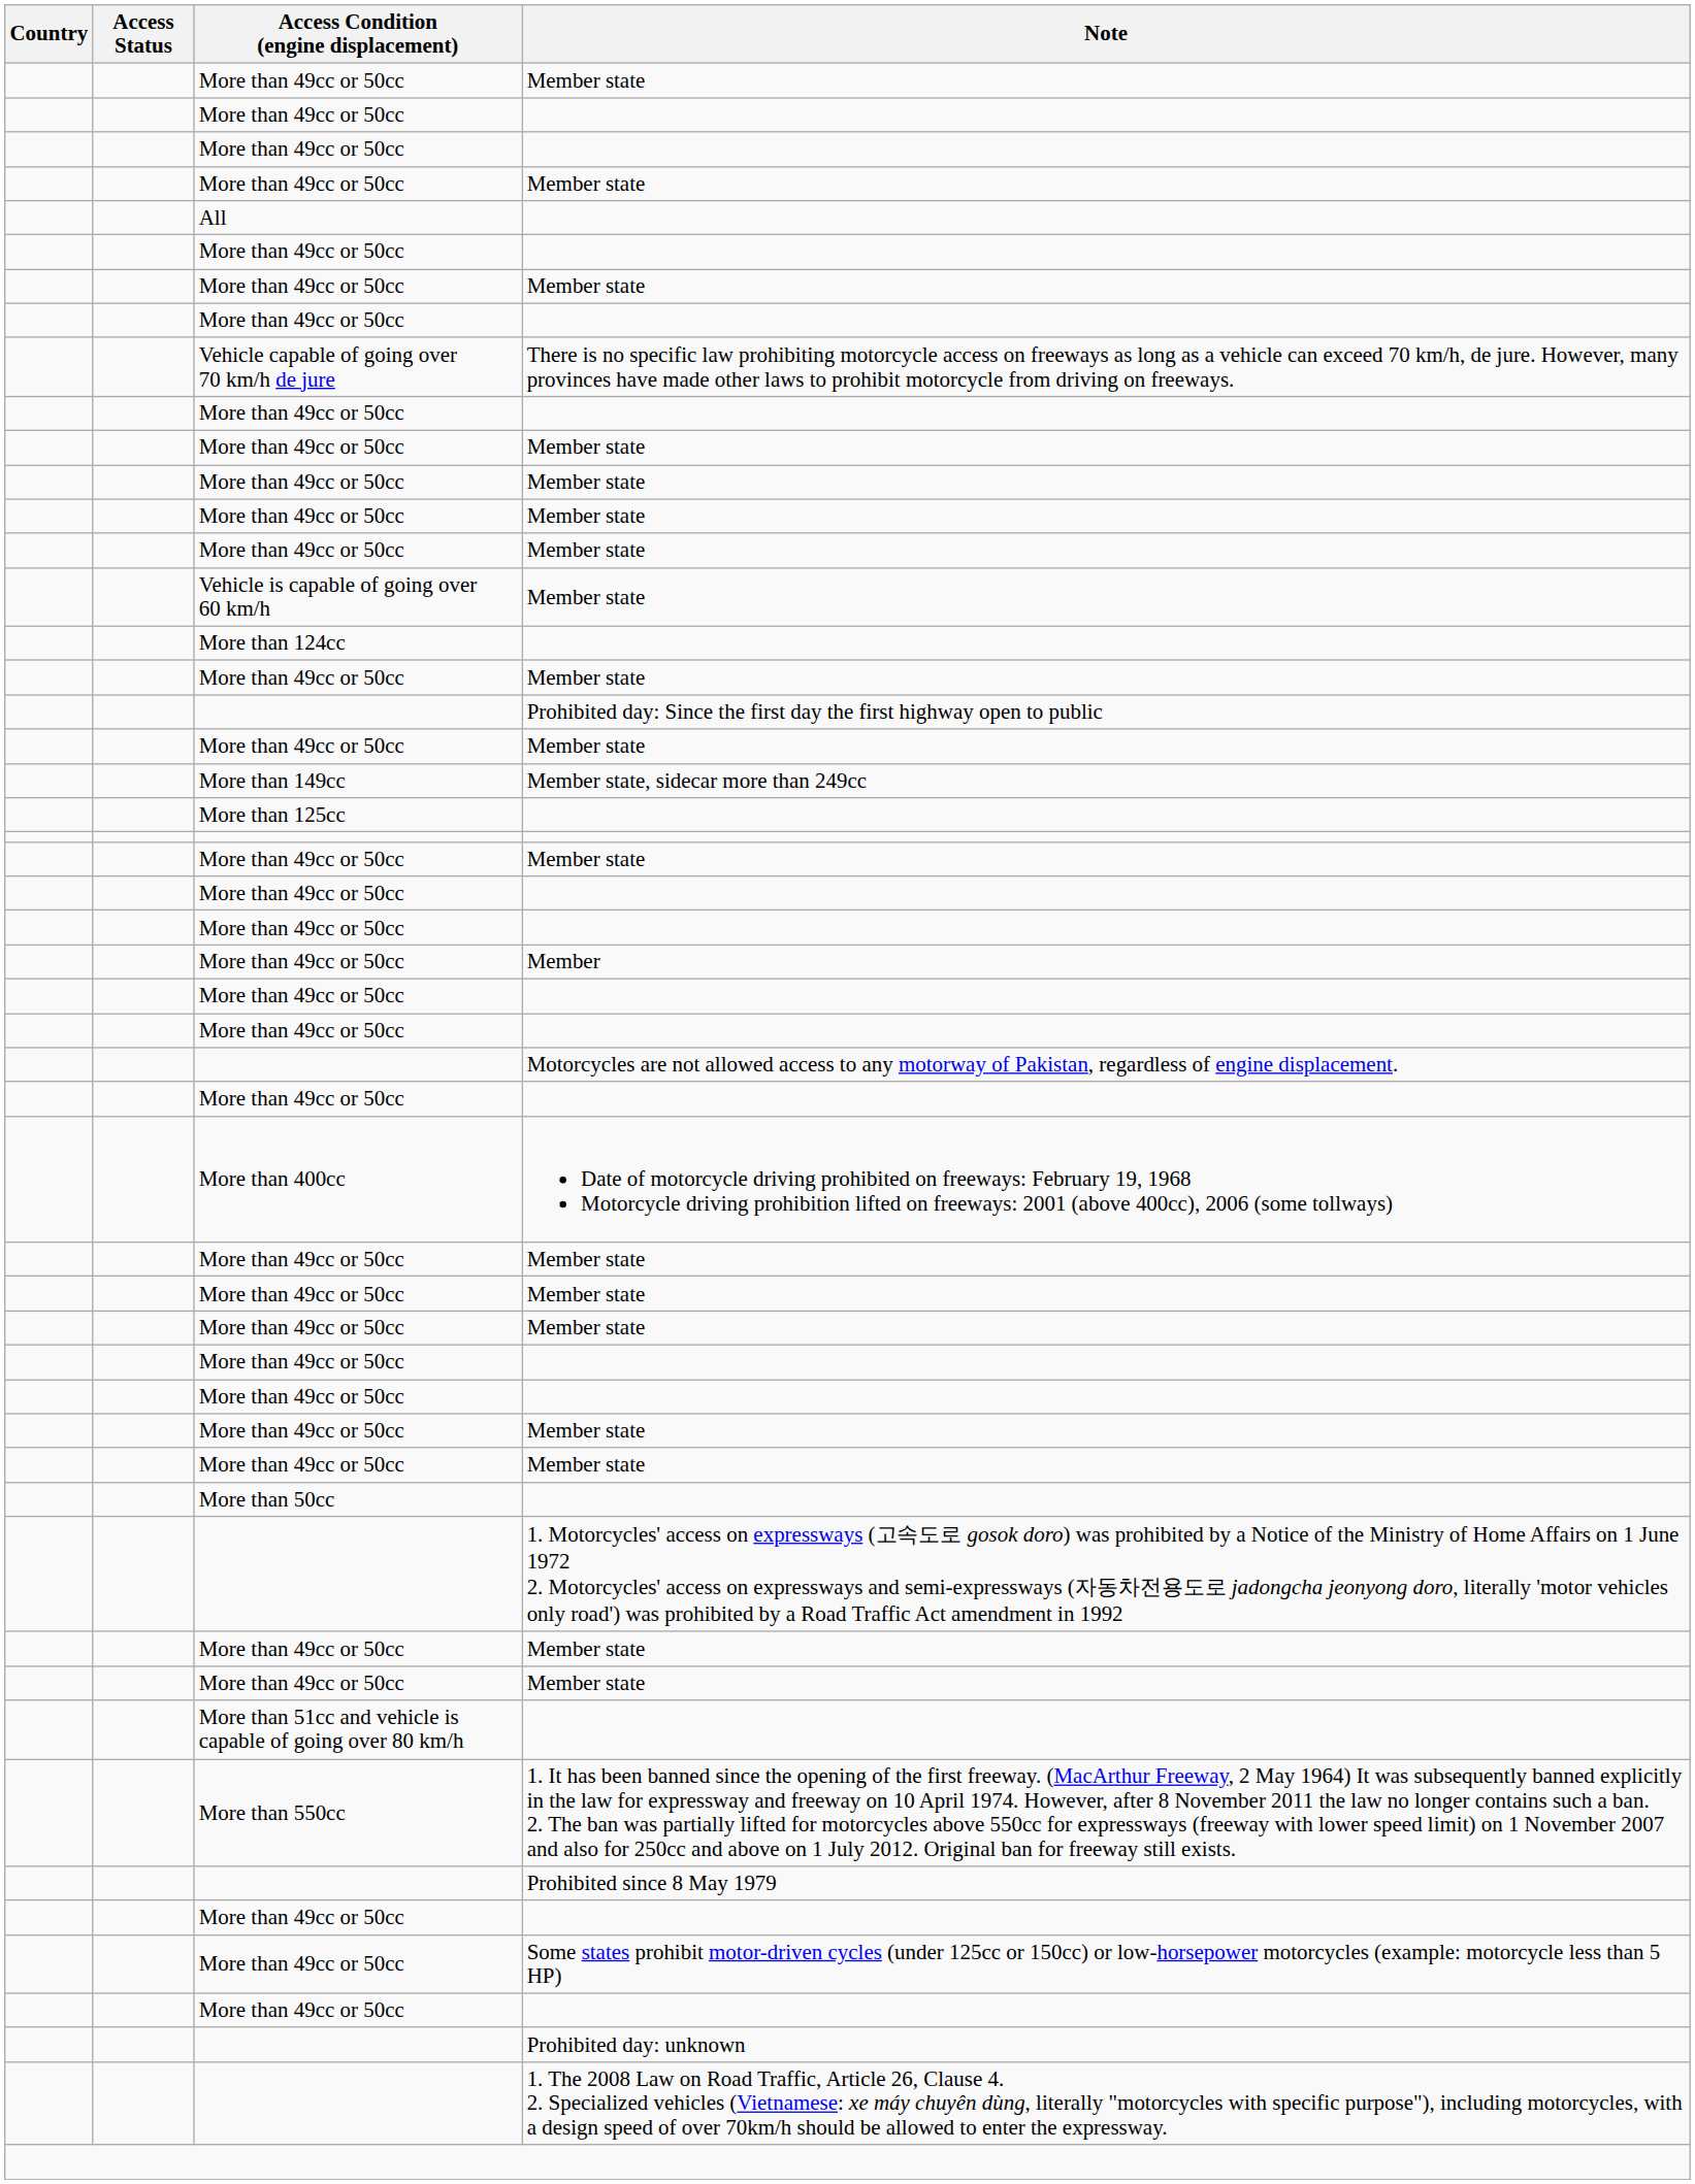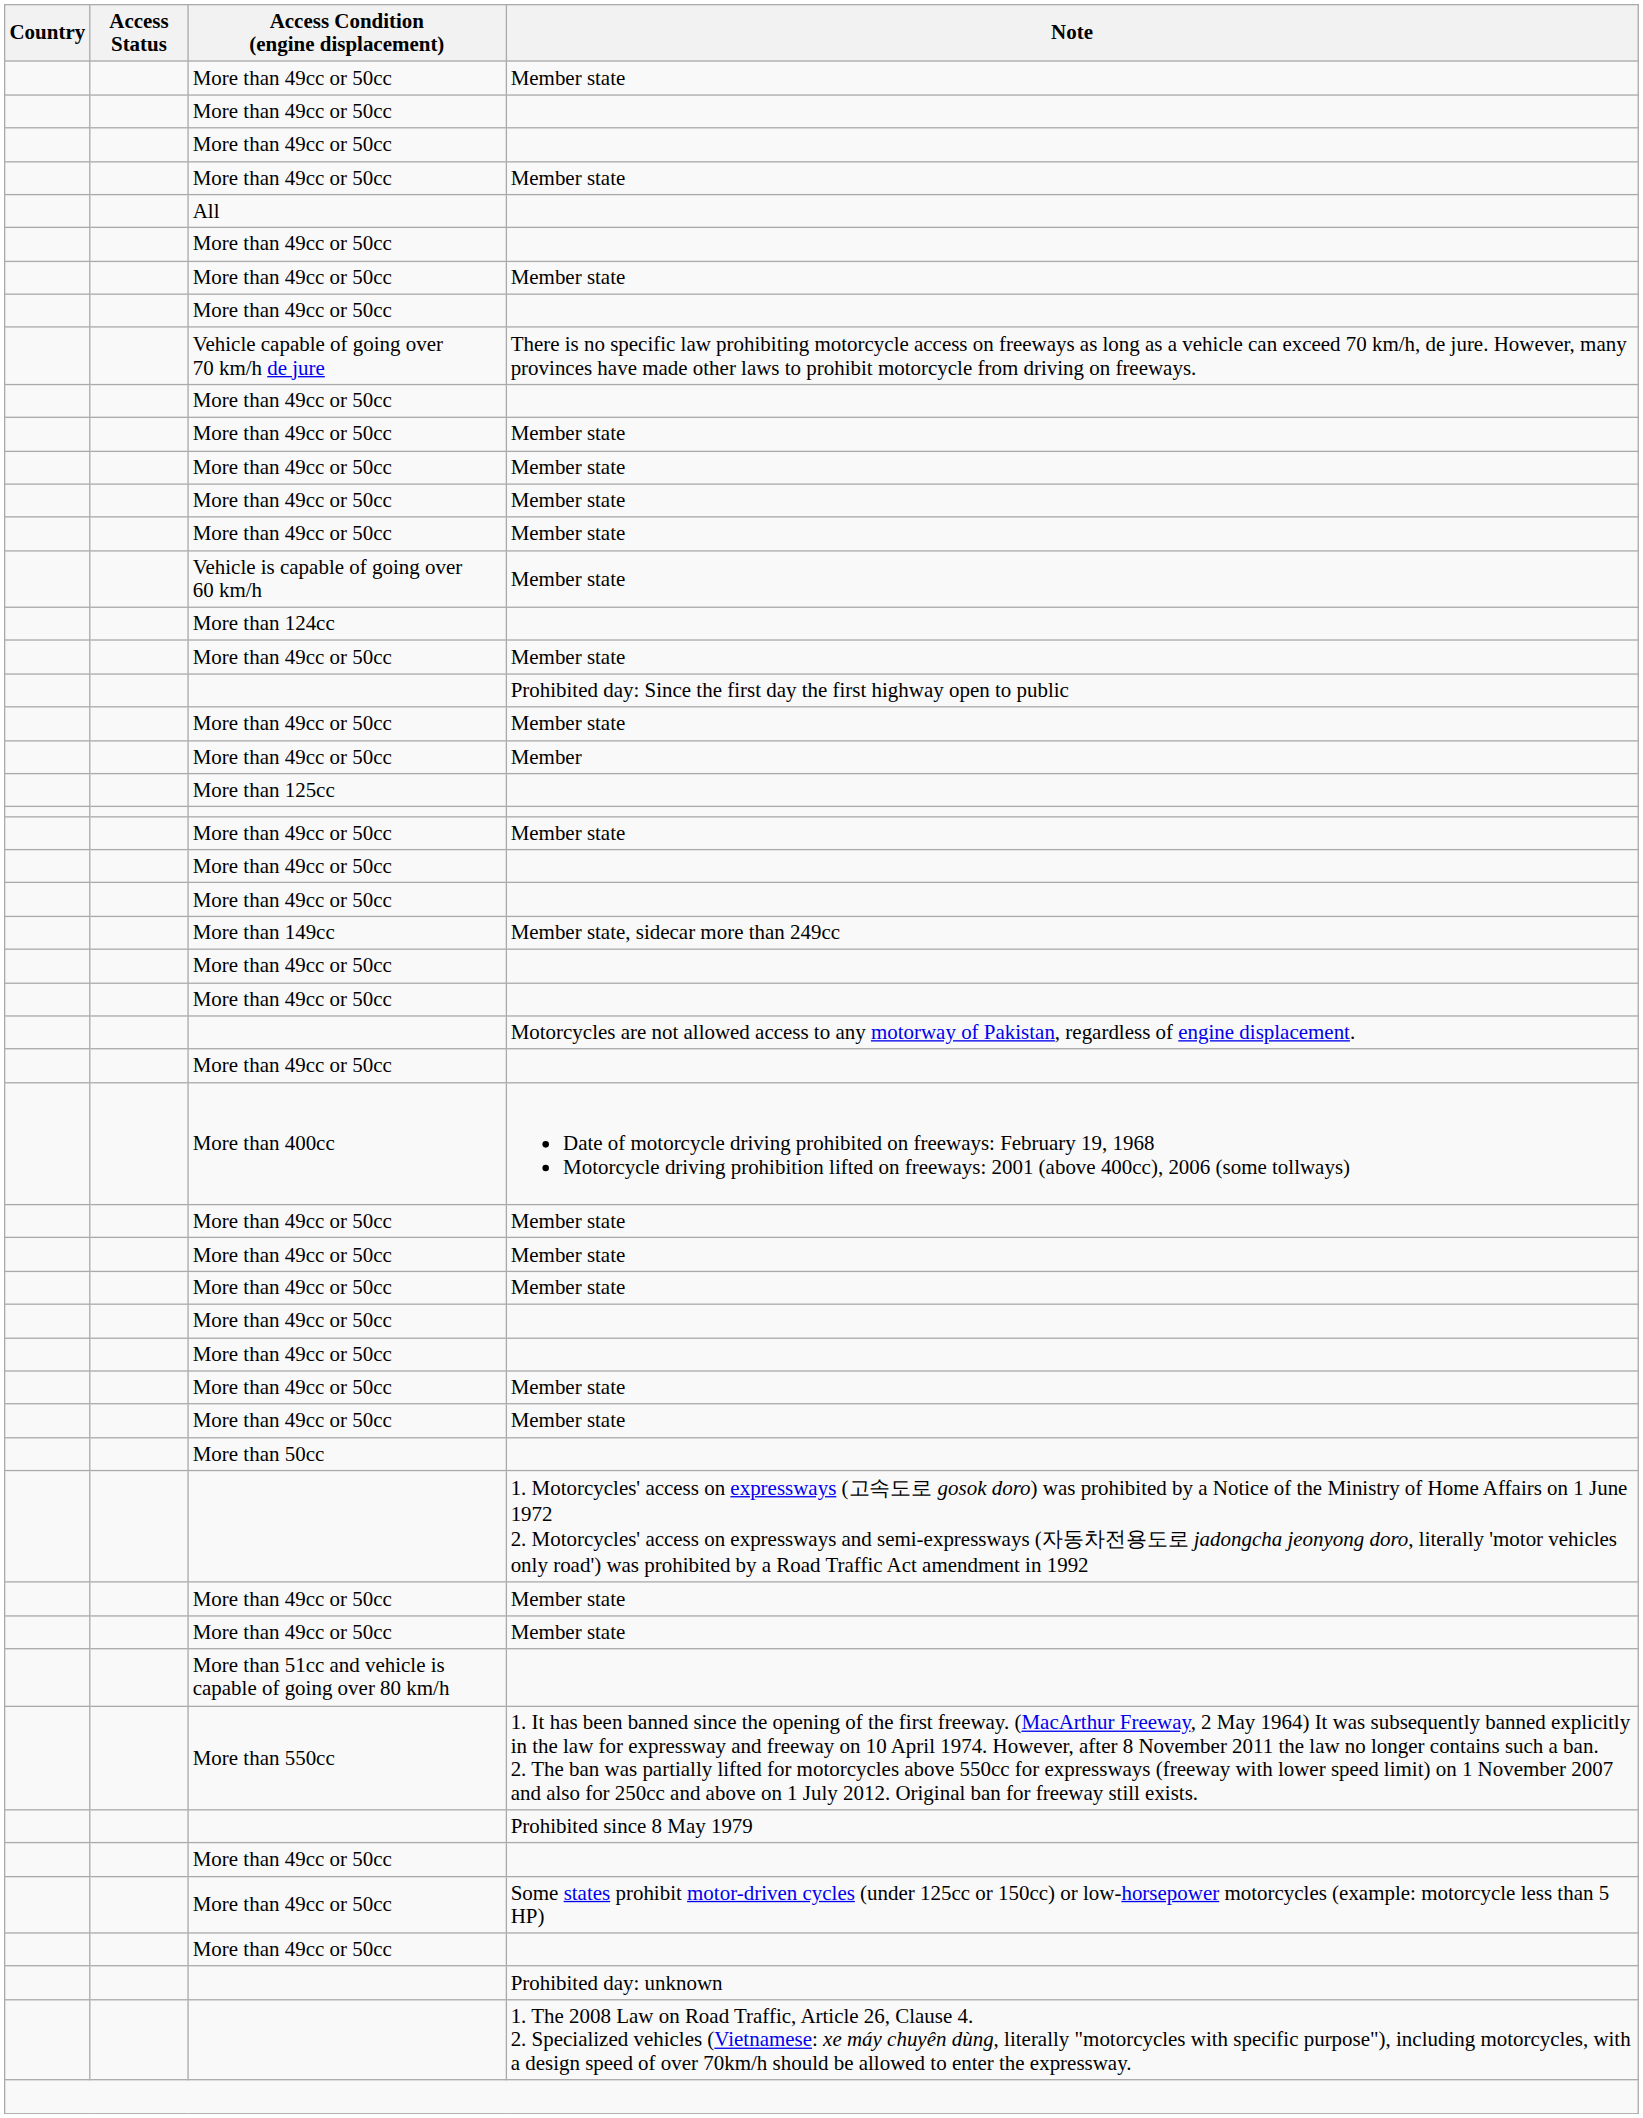 <table class="wikitable sortable">
 <tr>
 <th>Country</th>
 <th>Access Status</th>
 <th>Access Condition<br>(engine displacement)</th>
 <th>Note</th>
 </tr>
 <tr>
 <td></td>
 <td></td>
 <td>More than 49cc or 50cc</td>
 <td> Member state</td>
 </tr>
 <tr>
 <td></td>
 <td></td>
 <td>More than 49cc or 50cc</td>
 <td></td>
 </tr>
 <tr>
 <td></td>
 <td></td>
 <td>More than 49cc or 50cc</td>
 <td></td>
 </tr>
 <tr>
 <td></td>
 <td></td>
 <td>More than 49cc or 50cc</td>
 <td> Member state</td>
 </tr>
 <tr>
 <td></td>
 <td></td>
 <td>All</td>
 <td></td>
 </tr>
 <tr>
 <td></td>
 <td></td>
 <td>More than 49cc or 50cc</td>
 <td></td>
 </tr>
 <tr>
 <td></td>
 <td></td>
 <td>More than 49cc or 50cc</td>
 <td> Member state</td>
 </tr>
 <tr>
 <td></td>
 <td></td>
 <td>More than 49cc or 50cc</td>
 <td></td>
 </tr>
 <tr>
 <td></td>
 <td></td>
 <td>Vehicle capable of going over 70 km/h <a href='#'>de jure</a></td>
 <td>There is no specific law prohibiting motorcycle access on freeways as long as a vehicle can exceed 70 km/h, de jure. However, many provinces have made other laws to prohibit motorcycle from driving on freeways.</td>
 </tr>
 <tr>
 <td></td>
 <td></td>
 <td>More than 49cc or 50cc</td>
 <td></td>
 </tr>
 <tr>
 <td></td>
 <td></td>
 <td>More than 49cc or 50cc</td>
 <td> Member state</td>
 </tr>
 <tr>
 <td></td>
 <td></td>
 <td>More than 49cc or 50cc</td>
 <td> Member state</td>
 </tr>
 <tr>
 <td></td>
 <td></td>
 <td>More than 49cc or 50cc</td>
 <td> Member state</td>
 </tr>
 <tr>
 <td></td>
 <td></td>
 <td>More than 49cc or 50cc</td>
 <td> Member state</td>
 </tr>
 <tr>
 <td></td>
 <td></td>
 <td>Vehicle is capable of going over 60 km/h</td>
 <td> Member state</td>
 </tr>
 <tr>
 <td></td>
 <td></td>
 <td>More than 124cc</td>
 <td></td>
 </tr>
 <tr>
 <td></td>
 <td></td>
 <td>More than 49cc or 50cc</td>
 <td> Member state</td>
 </tr>
 <tr>
 <td></td>
 <td></td>
 <td></td>
 <td>Prohibited day: Since the first day the first highway open to public</td>
 </tr>
 <tr>
 <td></td>
 <td></td>
 <td>More than 49cc or 50cc</td>
 <td> Member state</td>
 </tr>
 <tr>
 <td></td>
 <td></td>
-<td>More than 149cc</td>
-<td> Member state, sidecar more than 249cc</td>
+<td>More than 49cc or 50cc</td>
+<td> Member</td>
 </tr>
 <tr>
 <td></td>
 <td></td>
 <td>More than 125cc</td>
 <td></td>
 </tr>
 <tr>
 <td></td>
 <td></td>
 <td></td>
 <td></td>
 </tr>
 <tr>
 <td></td>
 <td></td>
 <td>More than 49cc or 50cc</td>
 <td> Member state</td>
 </tr>
 <tr>
 <td></td>
 <td></td>
 <td>More than 49cc or 50cc</td>
 <td></td>
 </tr>
 <tr>
 <td></td>
 <td></td>
 <td>More than 49cc or 50cc</td>
 <td></td>
 </tr>
 <tr>
 <td></td>
 <td></td>
-<td>More than 49cc or 50cc</td>
-<td> Member</td>
+<td>More than 149cc</td>
+<td> Member state, sidecar more than 249cc</td>
 </tr>
 <tr>
 <td></td>
 <td></td>
 <td>More than 49cc or 50cc</td>
 <td></td>
 </tr>
 <tr>
 <td></td>
 <td></td>
 <td>More than 49cc or 50cc</td>
 <td></td>
 </tr>
 <tr>
 <td></td>
 <td></td>
 <td></td>
 <td>Motorcycles are not allowed access to any <a href='#'>motorway of Pakistan</a>, regardless of <a href='#'>engine displacement</a>.</td>
 </tr>
 <tr>
 <td></td>
 <td></td>
 <td>More than 49cc or 50cc</td>
 <td></td>
 </tr>
 <tr>
 <td></td>
 <td></td>
 <td>More than 400cc</td>
 <td><br><ul><li>Date of motorcycle driving prohibited on freeways: February 19, 1968</li><li>Motorcycle driving prohibition lifted on freeways: 2001 (above 400cc), 2006 (some tollways)</li></ul></td>
 </tr>
 <tr>
 <td></td>
 <td></td>
 <td>More than 49cc or 50cc</td>
 <td> Member state</td>
 </tr>
 <tr>
 <td></td>
 <td></td>
 <td>More than 49cc or 50cc</td>
 <td> Member state</td>
 </tr>
 <tr>
 <td></td>
 <td></td>
 <td>More than 49cc or 50cc</td>
 <td> Member state</td>
 </tr>
 <tr>
 <td></td>
 <td></td>
 <td>More than 49cc or 50cc</td>
 <td></td>
 </tr>
 <tr>
 <td></td>
 <td></td>
 <td>More than 49cc or 50cc</td>
 <td></td>
 </tr>
 <tr>
 <td></td>
 <td></td>
 <td>More than 49cc or 50cc</td>
 <td> Member state</td>
 </tr>
 <tr>
 <td></td>
 <td></td>
 <td>More than 49cc or 50cc</td>
 <td> Member state</td>
 </tr>
 <tr>
 <td></td>
 <td></td>
 <td>More than 50cc</td>
 <td></td>
 </tr>
 <tr>
 <td></td>
 <td></td>
 <td></td>
 <td>1. Motorcycles' access on <a href='#'>expressways</a> (고속도로 <em>gosok doro</em>) was prohibited by a Notice of the Ministry of Home Affairs on 1 June 1972<br>2. Motorcycles' access on expressways and semi-expressways (자동차전용도로 <em>jadongcha jeonyong doro</em>, literally 'motor vehicles only road') was prohibited by a Road Traffic Act amendment in 1992</td>
 </tr>
 <tr>
 <td></td>
 <td></td>
 <td>More than 49cc or 50cc</td>
 <td> Member state</td>
 </tr>
 <tr>
 <td></td>
 <td></td>
 <td>More than 49cc or 50cc</td>
 <td> Member state</td>
 </tr>
 <tr>
 <td></td>
 <td></td>
 <td>More than 51cc and vehicle is capable of going over 80 km/h</td>
 <td></td>
 </tr>
 <tr>
 <td></td>
 <td></td>
 <td>More than 550cc</td>
 <td>1. It has been banned since the opening of the first freeway. (<a href='#'>MacArthur Freeway</a>, 2 May 1964) It was subsequently banned explicitly in the law for expressway and freeway on 10 April 1974. However, after 8 November 2011 the law no longer contains such a ban.<br>2. The ban was partially lifted for motorcycles above 550cc for expressways (freeway with lower speed limit) on 1 November 2007 and also for 250cc and above on 1 July 2012. Original ban for freeway still exists.</td>
 </tr>
 <tr>
 <td></td>
 <td></td>
 <td></td>
 <td>Prohibited since 8 May 1979</td>
 </tr>
 <tr>
 <td></td>
 <td></td>
 <td>More than 49cc or 50cc</td>
 <td></td>
 </tr>
 <tr>
 <td></td>
 <td></td>
 <td>More than 49cc or 50cc</td>
 <td>Some <a href='#'>states</a> prohibit <a href='#'>motor-driven cycles</a> (under 125cc or 150cc) or low-<a href='#'>horsepower</a> motorcycles (example: motorcycle less than 5 HP)</td>
 </tr>
 <tr>
 <td></td>
 <td></td>
 <td>More than 49cc or 50cc</td>
 <td></td>
 </tr>
 <tr>
 <td></td>
 <td></td>
 <td></td>
 <td>Prohibited day: unknown</td>
 </tr>
 <tr>
 <td></td>
 <td></td>
 <td></td>
 <td>1. The 2008 Law on Road Traffic, Article 26, Clause 4.<br>2. Specialized vehicles (<a href='#'>Vietnamese</a>: <em>xe máy chuyên dùng</em>, literally "motorcycles with specific purpose"), including motorcycles, with a design speed of over 70km/h should be allowed to enter the expressway.</td>
 </tr>
 <tr class="sortbottom">
 <td colspan="4"><br></td>
 </tr>
 </table>
